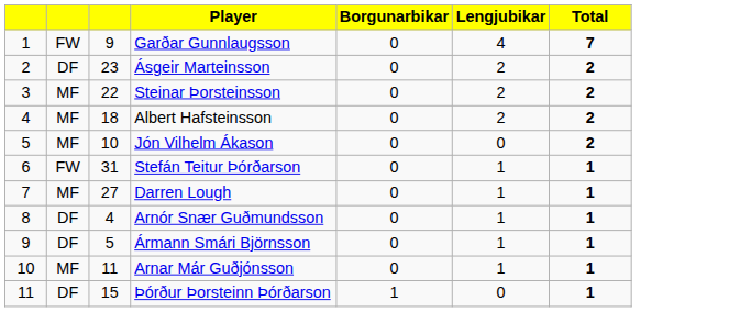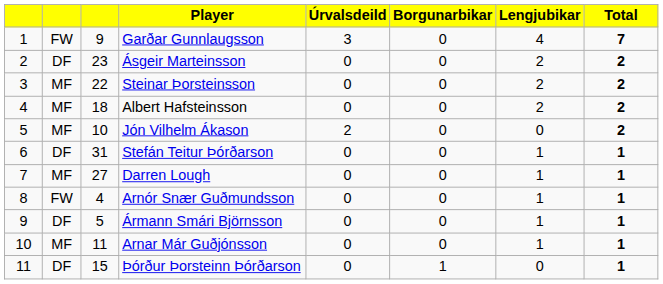 <table class="wikitable" style="text-align:center;">
 <tr>
 <th style="background:#ffff00; color:black; width:35px;"></th>
 <th style="background:#ffff00; color:black; width:35px;"></th>
 <th style="background:#ffff00; color:black; width:35px;"></th>
 <th style="background:#ffff00; color:black; width:200px;">Player</th>
+<th style="background:#ffff00; color:black; width:75px;">Úrvalsdeild</th>
 <th style="background:#ffff00; color:black; width:75px;">Borgunarbikar</th>
 <th style="background:#ffff00; color:black; width:75px;">Lengjubikar</th>
 <th style="background:#ffff00; color:black; width:75px;">Total</th>
 </tr>
 <tr>
 <td rowspan=1>1</td>
 <td>FW</td>
 <td>9</td>
 <td align=left> <a href='#'>Garðar Gunnlaugsson</a></td>
+<td>3</td>
 <td>0</td>
 <td>4</td>
 <td><strong>7</strong></td>
 </tr>
 <tr>
 <td rowspan=1>2</td>
 <td>DF</td>
 <td>23</td>
 <td align=left> <a href='#'>Ásgeir Marteinsson</a></td>
 <td>0</td>
+<td>0</td>
 <td>2</td>
 <td><strong>2</strong></td>
 </tr>
 <tr>
 <td rowspan=1>3</td>
 <td>MF</td>
 <td>22</td>
 <td align=left> <a href='#'>Steinar Þorsteinsson</a></td>
+<td>0</td>
 <td>0</td>
 <td>2</td>
 <td><strong>2</strong></td>
 </tr>
 <tr>
 <td rowspan=1>4</td>
 <td>MF</td>
 <td>18</td>
 <td align=left> Albert Hafsteinsson</td>
 <td>0</td>
+<td>0</td>
 <td>2</td>
 <td><strong>2</strong></td>
 </tr>
 <tr>
 <td rowspan=1>5</td>
 <td>MF</td>
 <td>10</td>
 <td align=left> <a href='#'>Jón Vilhelm Ákason</a></td>
+<td>2</td>
 <td>0</td>
 <td>0</td>
 <td><strong>2</strong></td>
 </tr>
 <tr>
 <td rowspan=1>6</td>
-<td>FW</td>
+<td>DF</td>
 <td>31</td>
 <td align=left> <a href='#'>Stefán Teitur Þórðarson</a></td>
+<td>0</td>
 <td>0</td>
 <td>1</td>
 <td><strong>1</strong></td>
 </tr>
 <tr>
 <td rowspan=1>7</td>
 <td>MF</td>
 <td>27</td>
 <td align=left> <a href='#'>Darren Lough</a></td>
 <td>0</td>
+<td>0</td>
 <td>1</td>
 <td><strong>1</strong></td>
 </tr>
 <tr>
 <td rowspan=1>8</td>
-<td>DF</td>
+<td>FW</td>
 <td>4</td>
 <td align=left> <a href='#'>Arnór Snær Guðmundsson</a></td>
+<td>0</td>
 <td>0</td>
 <td>1</td>
 <td><strong>1</strong></td>
 </tr>
 <tr>
 <td rowspan=1>9</td>
 <td>DF</td>
 <td>5</td>
 <td align=left> <a href='#'>Ármann Smári Björnsson</a></td>
 <td>0</td>
+<td>0</td>
 <td>1</td>
 <td><strong>1</strong></td>
 </tr>
 <tr>
 <td rowspan=1>10</td>
 <td>MF</td>
 <td>11</td>
 <td align=left> <a href='#'>Arnar Már Guðjónsson</a></td>
 <td>0</td>
+<td>0</td>
 <td>1</td>
 <td><strong>1</strong></td>
 </tr>
 <tr>
 <td rowspan=1>11</td>
 <td>DF</td>
 <td>15</td>
 <td align=left> <a href='#'>Þórður Þorsteinn Þórðarson</a></td>
+<td>0</td>
 <td>1</td>
 <td>0</td>
 <td><strong>1</strong></td>
 </tr>
 </table>
